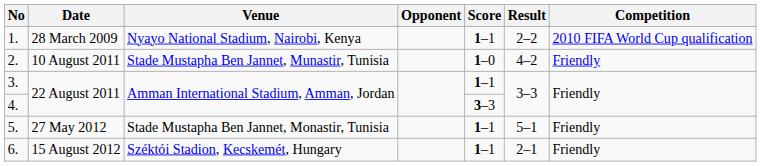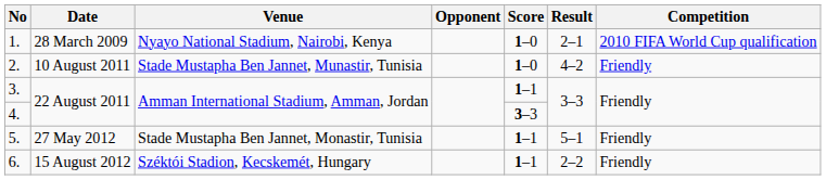 <table class="wikitable">
 <tr>
 <th>No</th>
 <th>Date</th>
 <th>Venue</th>
 <th>Opponent</th>
 <th>Score</th>
 <th>Result</th>
 <th>Competition</th>
 </tr>
 <tr>
 <td>1.</td>
 <td>28 March 2009</td>
 <td><a href='#'>Nyayo National Stadium</a>, <a href='#'>Nairobi</a>, Kenya</td>
 <td></td>
-<td align=center><strong>1</strong>–1</td>
-<td align=center>2–2</td>
+<td align=center><strong>1</strong>–0</td>
+<td align=center>2–1</td>
 <td><a href='#'>2010 FIFA World Cup qualification</a></td>
 </tr>
 <tr>
 <td>2.</td>
 <td>10 August 2011</td>
 <td><a href='#'>Stade Mustapha Ben Jannet</a>, <a href='#'>Munastir</a>, Tunisia</td>
 <td></td>
 <td align=center><strong>1</strong>–0</td>
 <td align=center>4–2</td>
 <td><a href='#'>Friendly</a></td>
 </tr>
 <tr>
 <td>3.</td>
 <td rowspan="2">22 August 2011</td>
 <td rowspan="2"><a href='#'>Amman International Stadium</a>, <a href='#'>Amman</a>, Jordan</td>
 <td rowspan="2"></td>
 <td align=center><strong>1</strong>–1</td>
 <td rowspan="2" style="text-align:center">3–3</td>
 <td rowspan="2">Friendly</td>
 </tr>
 <tr>
 <td>4.</td>
 <td align=center><strong>3</strong>–3</td>
 </tr>
 <tr>
 <td>5.</td>
 <td>27 May 2012</td>
 <td>Stade Mustapha Ben Jannet, Monastir, Tunisia</td>
 <td></td>
 <td align=center><strong>1</strong>–1</td>
 <td align=center>5–1</td>
 <td>Friendly</td>
 </tr>
 <tr>
 <td>6.</td>
 <td>15 August 2012</td>
 <td><a href='#'>Széktói Stadion</a>, <a href='#'>Kecskemét</a>, Hungary</td>
 <td></td>
 <td align=center><strong>1</strong>–1</td>
-<td align=center>2–1</td>
+<td align=center>2–2</td>
 <td>Friendly</td>
 </tr>
 </table>
